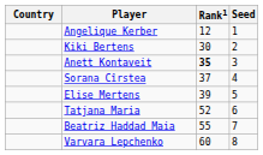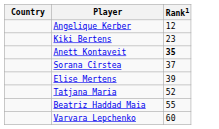 <table class="sortable wikitable">
 <tr>
 <th width="70">Country</th>
 <th width="175">Player</th>
 <th>Rank<sup>1</sup></th>
-<th>Seed</th>
 </tr>
 <tr>
 <td></td>
 <td><a href='#'>Angelique Kerber</a></td>
 <td>12</td>
-<td>1</td>
 </tr>
 <tr>
 <td></td>
 <td><a href='#'>Kiki Bertens</a></td>
-<td>30</td>
-<td>2</td>
+<td>23</td>
 </tr>
 <tr>
 <td></td>
 <td><a href='#'>Anett Kontaveit</a></td>
 <td><strong>35</strong></td>
-<td>3</td>
 </tr>
 <tr>
 <td></td>
 <td><a href='#'>Sorana Cîrstea</a></td>
 <td>37</td>
-<td>4</td>
 </tr>
 <tr>
 <td></td>
 <td><a href='#'>Elise Mertens</a></td>
 <td>39</td>
-<td>5</td>
 </tr>
 <tr>
 <td></td>
 <td><a href='#'>Tatjana Maria</a></td>
 <td>52</td>
-<td>6</td>
 </tr>
 <tr>
 <td></td>
 <td><a href='#'>Beatriz Haddad Maia</a></td>
 <td>55</td>
-<td>7</td>
 </tr>
 <tr>
 <td></td>
 <td><a href='#'>Varvara Lepchenko</a></td>
 <td>60</td>
-<td>8</td>
 </tr>
 </table>
